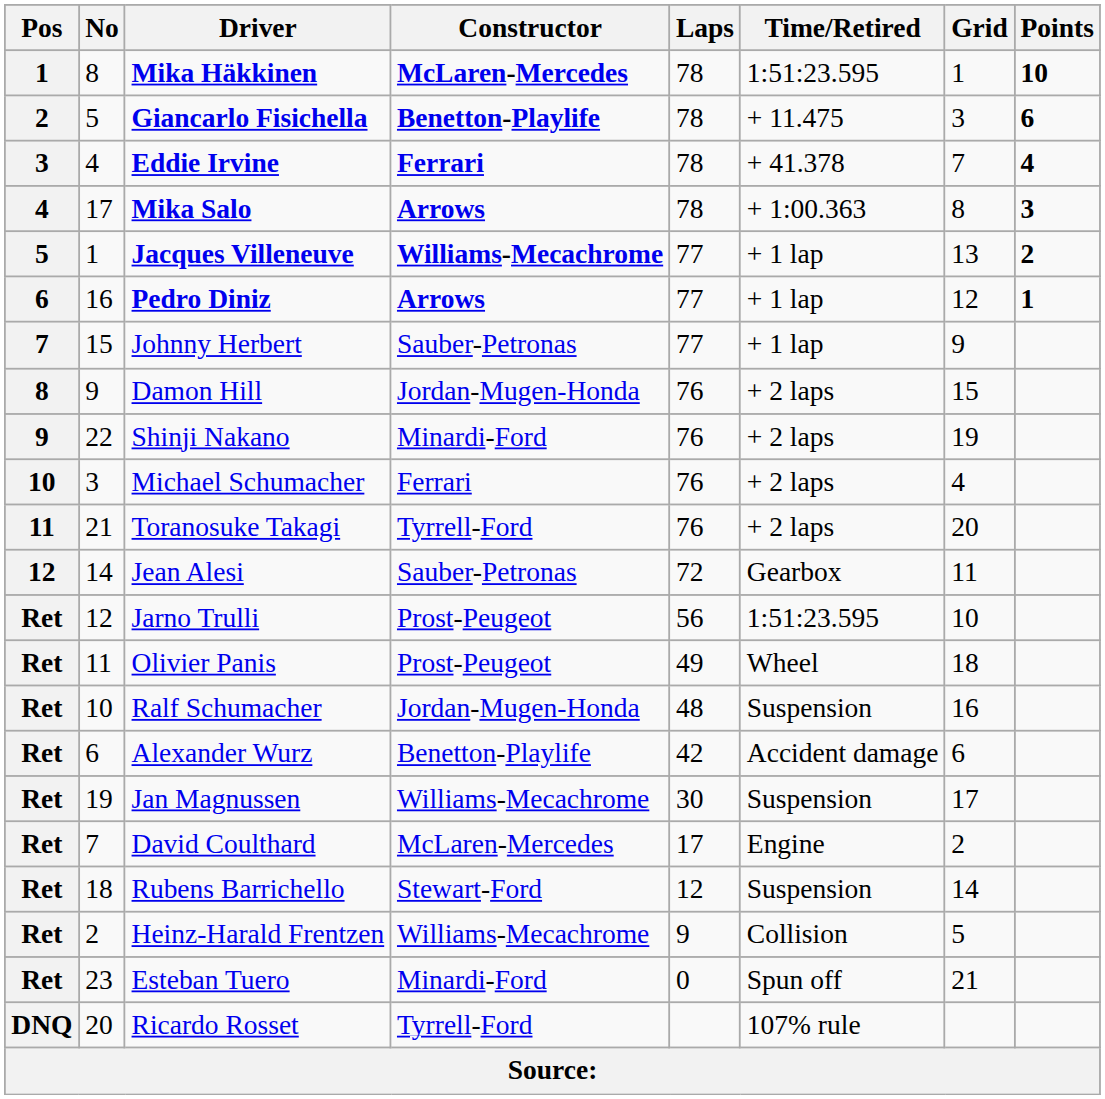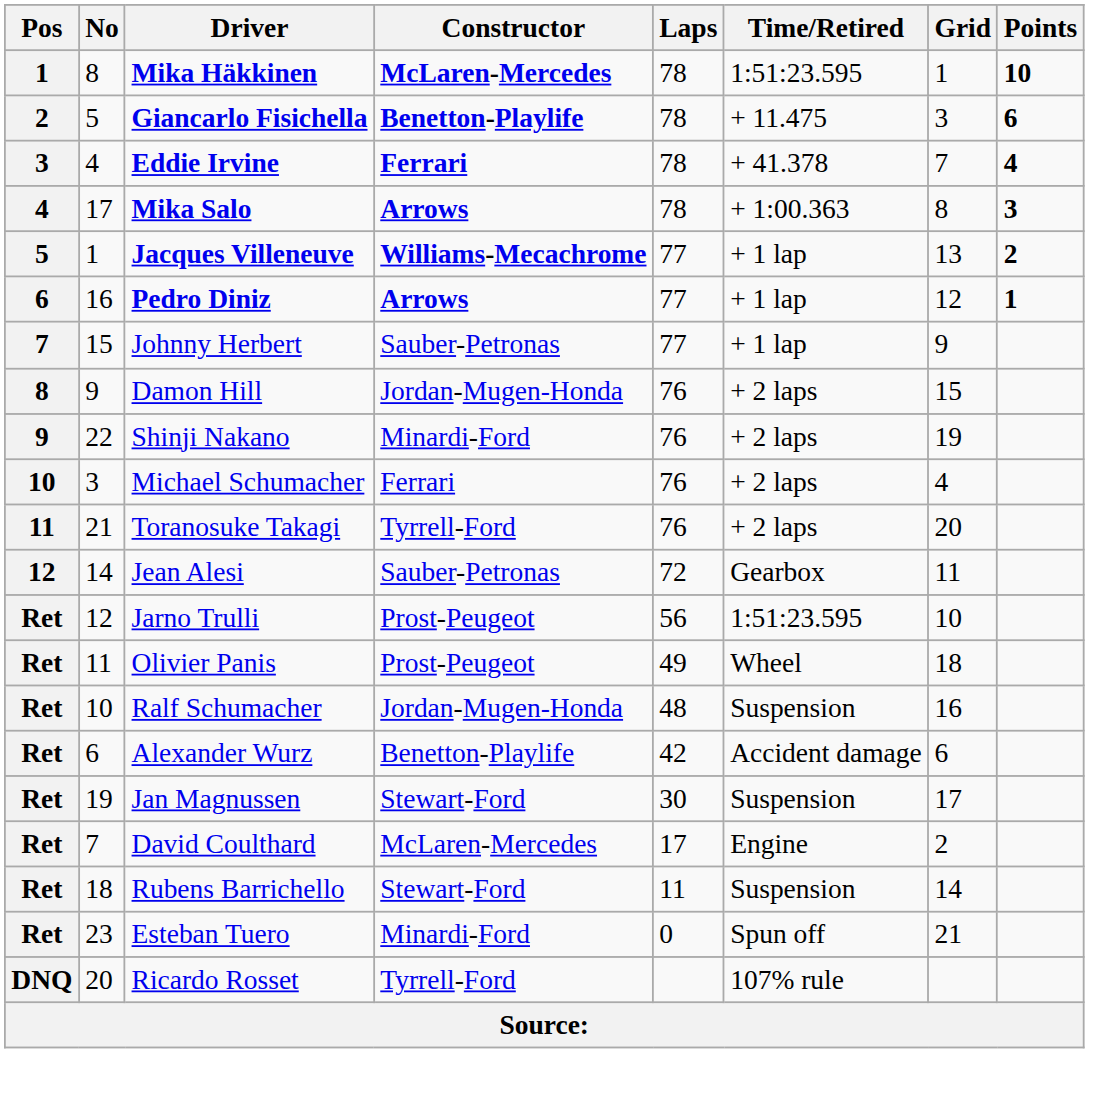 <table class="wikitable" style="font-size: 95%;">
 <tr>
 <th>Pos</th>
 <th>No</th>
 <th>Driver</th>
 <th>Constructor</th>
 <th>Laps</th>
 <th>Time/Retired</th>
 <th>Grid</th>
 <th>Points</th>
 </tr>
 <tr>
 <th>1</th>
 <td>8</td>
 <td> <strong><a href='#'>Mika Häkkinen</a></strong></td>
 <td><strong><a href='#'>McLaren</a>-<a href='#'>Mercedes</a></strong></td>
 <td>78</td>
 <td>1:51:23.595</td>
 <td>1</td>
 <td><strong>10</strong></td>
 </tr>
 <tr>
 <th>2</th>
 <td>5</td>
 <td> <strong><a href='#'>Giancarlo Fisichella</a></strong></td>
 <td><strong><a href='#'>Benetton</a>-<a href='#'>Playlife</a></strong></td>
 <td>78</td>
 <td>+ 11.475</td>
 <td>3</td>
 <td><strong>6</strong></td>
 </tr>
 <tr>
 <th>3</th>
 <td>4</td>
 <td> <strong><a href='#'>Eddie Irvine</a></strong></td>
 <td><strong><a href='#'>Ferrari</a></strong></td>
 <td>78</td>
 <td>+ 41.378</td>
 <td>7</td>
 <td><strong>4</strong></td>
 </tr>
 <tr>
 <th>4</th>
 <td>17</td>
 <td> <strong><a href='#'>Mika Salo</a></strong></td>
 <td><strong><a href='#'>Arrows</a></strong></td>
 <td>78</td>
 <td>+ 1:00.363</td>
 <td>8</td>
 <td><strong>3</strong></td>
 </tr>
 <tr>
 <th>5</th>
 <td>1</td>
 <td> <strong><a href='#'>Jacques Villeneuve</a></strong></td>
 <td><strong><a href='#'>Williams</a>-<a href='#'>Mecachrome</a></strong></td>
 <td>77</td>
 <td>+ 1 lap</td>
 <td>13</td>
 <td><strong>2</strong></td>
 </tr>
 <tr>
 <th>6</th>
 <td>16</td>
 <td> <strong><a href='#'>Pedro Diniz</a></strong></td>
 <td><strong><a href='#'>Arrows</a></strong></td>
 <td>77</td>
 <td>+ 1 lap</td>
 <td>12</td>
 <td><strong>1</strong></td>
 </tr>
 <tr>
 <th>7</th>
 <td>15</td>
 <td> <a href='#'>Johnny Herbert</a></td>
 <td><a href='#'>Sauber</a>-<a href='#'>Petronas</a></td>
 <td>77</td>
 <td>+ 1 lap</td>
 <td>9</td>
 <td> </td>
 </tr>
 <tr>
 <th>8</th>
 <td>9</td>
 <td> <a href='#'>Damon Hill</a></td>
 <td><a href='#'>Jordan</a>-<a href='#'>Mugen-Honda</a></td>
 <td>76</td>
 <td>+ 2 laps</td>
 <td>15</td>
 <td> </td>
 </tr>
 <tr>
 <th>9</th>
 <td>22</td>
 <td> <a href='#'>Shinji Nakano</a></td>
 <td><a href='#'>Minardi</a>-<a href='#'>Ford</a></td>
 <td>76</td>
 <td>+ 2 laps</td>
 <td>19</td>
 <td> </td>
 </tr>
 <tr>
 <th>10</th>
 <td>3</td>
 <td> <a href='#'>Michael Schumacher</a></td>
 <td><a href='#'>Ferrari</a></td>
 <td>76</td>
 <td>+ 2 laps</td>
 <td>4</td>
 <td> </td>
 </tr>
 <tr>
 <th>11</th>
 <td>21</td>
 <td> <a href='#'>Toranosuke Takagi</a></td>
 <td><a href='#'>Tyrrell</a>-<a href='#'>Ford</a></td>
 <td>76</td>
 <td>+ 2 laps</td>
 <td>20</td>
 <td> </td>
 </tr>
 <tr>
 <th>12</th>
 <td>14</td>
 <td> <a href='#'>Jean Alesi</a></td>
 <td><a href='#'>Sauber</a>-<a href='#'>Petronas</a></td>
 <td>72</td>
 <td>Gearbox</td>
 <td>11</td>
 <td> </td>
 </tr>
 <tr>
 <th>Ret</th>
 <td>12</td>
 <td> <a href='#'>Jarno Trulli</a></td>
 <td><a href='#'>Prost</a>-<a href='#'>Peugeot</a></td>
 <td>56</td>
 <td>1:51:23.595</td>
 <td>10</td>
 <td> </td>
 </tr>
 <tr>
 <th>Ret</th>
 <td>11</td>
 <td> <a href='#'>Olivier Panis</a></td>
 <td><a href='#'>Prost</a>-<a href='#'>Peugeot</a></td>
 <td>49</td>
 <td>Wheel</td>
 <td>18</td>
 <td> </td>
 </tr>
 <tr>
 <th>Ret</th>
 <td>10</td>
 <td> <a href='#'>Ralf Schumacher</a></td>
 <td><a href='#'>Jordan</a>-<a href='#'>Mugen-Honda</a></td>
 <td>48</td>
 <td>Suspension</td>
 <td>16</td>
 <td> </td>
 </tr>
 <tr>
 <th>Ret</th>
 <td>6</td>
 <td> <a href='#'>Alexander Wurz</a></td>
 <td><a href='#'>Benetton</a>-<a href='#'>Playlife</a></td>
 <td>42</td>
 <td>Accident damage</td>
 <td>6</td>
 <td> </td>
 </tr>
 <tr>
 <th>Ret</th>
 <td>19</td>
 <td> <a href='#'>Jan Magnussen</a></td>
-<td><a href='#'>Williams</a>-<a href='#'>Mecachrome</a></td>
+<td><a href='#'>Stewart</a>-<a href='#'>Ford</a></td>
 <td>30</td>
 <td>Suspension</td>
 <td>17</td>
 <td> </td>
 </tr>
 <tr>
 <th>Ret</th>
 <td>7</td>
 <td> <a href='#'>David Coulthard</a></td>
 <td><a href='#'>McLaren</a>-<a href='#'>Mercedes</a></td>
 <td>17</td>
 <td>Engine</td>
 <td>2</td>
 <td> </td>
 </tr>
 <tr>
 <th>Ret</th>
 <td>18</td>
 <td> <a href='#'>Rubens Barrichello</a></td>
 <td><a href='#'>Stewart</a>-<a href='#'>Ford</a></td>
-<td>12</td>
+<td>11</td>
 <td>Suspension</td>
 <td>14</td>
-<td> </td>
-</tr>
-<tr>
-<th>Ret</th>
-<td>2</td>
-<td> <a href='#'>Heinz-Harald Frentzen</a></td>
-<td><a href='#'>Williams</a>-<a href='#'>Mecachrome</a></td>
-<td>9</td>
-<td>Collision</td>
-<td>5</td>
 <td> </td>
 </tr>
 <tr>
 <th>Ret</th>
 <td>23</td>
 <td> <a href='#'>Esteban Tuero</a></td>
 <td><a href='#'>Minardi</a>-<a href='#'>Ford</a></td>
 <td>0</td>
 <td>Spun off</td>
 <td>21</td>
 <td> </td>
 </tr>
 <tr>
 <th>DNQ</th>
 <td>20</td>
 <td> <a href='#'>Ricardo Rosset</a></td>
 <td><a href='#'>Tyrrell</a>-<a href='#'>Ford</a></td>
 <td></td>
 <td>107% rule</td>
 <td></td>
 <td> </td>
 </tr>
 <tr>
 <th colspan="8">Source:</th>
 </tr>
 </table>
